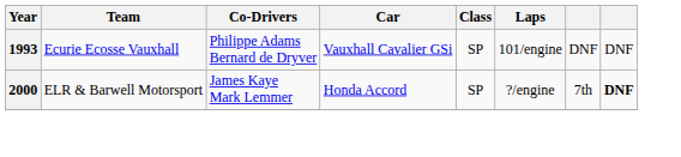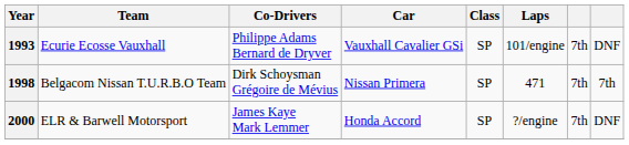 <table class="wikitable" style="font-size:90%">
 <tr>
 <th>Year</th>
 <th>Team</th>
 <th>Co-Drivers</th>
 <th>Car</th>
 <th>Class</th>
 <th>Laps</th>
 <th></th>
 <th></th>
 </tr>
 <tr style="text-align:center;">
 <th>1993</th>
 <td align="left" nowrap> <a href='#'>Ecurie Ecosse Vauxhall</a></td>
 <td align="left" nowrap> <a href='#'>Philippe Adams</a><br> <a href='#'>Bernard de Dryver</a></td>
 <td align="left" nowrap><a href='#'>Vauxhall Cavalier GSi</a></td>
 <td>SP</td>
 <td>101/engine</td>
+<td>7th</td>
 <td>DNF</td>
-<td>DNF</td>
+</tr>
+<tr style="text-align:center;">
+<th>1998</th>
+<td align="left" nowrap> Belgacom Nissan T.U.R.B.O Team</td>
+<td align="left" nowrap> Dirk Schoysman<br> <a href='#'>Grégoire de Mévius</a></td>
+<td align="left" nowrap><a href='#'>Nissan Primera</a></td>
+<td>SP</td>
+<td>471</td>
+<td>7th</td>
+<td>7th</td>
 </tr>
 <tr style="text-align:center;">
 <th>2000</th>
 <td align="left" nowrap> ELR & Barwell Motorsport</td>
 <td align="left" nowrap> <a href='#'>James Kaye</a><br> <a href='#'>Mark Lemmer</a></td>
 <td align="left" nowrap><a href='#'>Honda Accord</a></td>
 <td>SP</td>
 <td>?/engine</td>
 <td>7th</td>
-<td><strong>DNF</strong></td>
+<td>DNF</td>
 </tr>
 <tr style="text-align:center;">
 </tr>
 </table>
